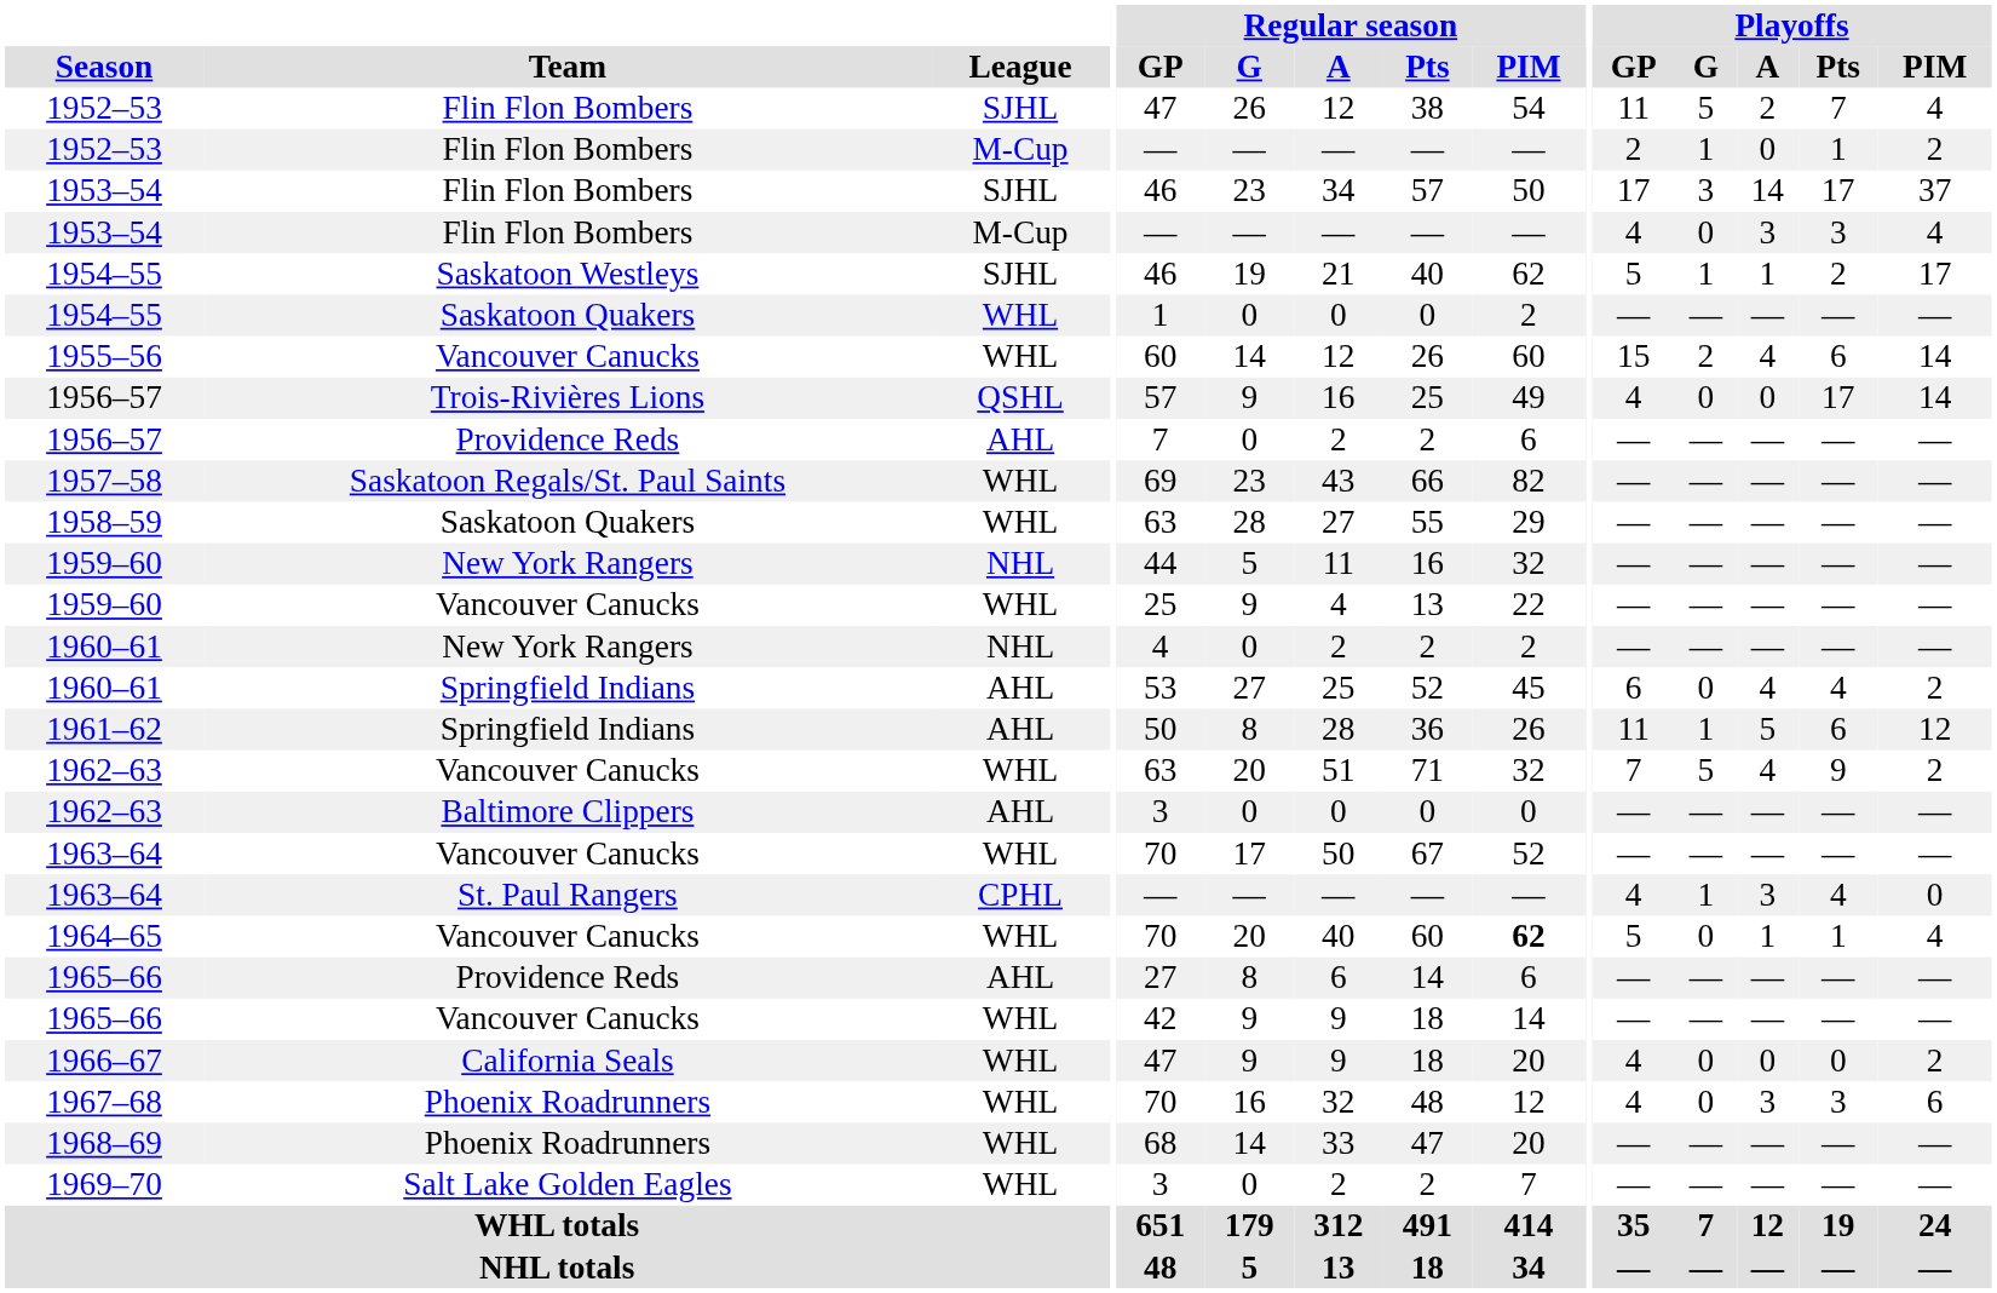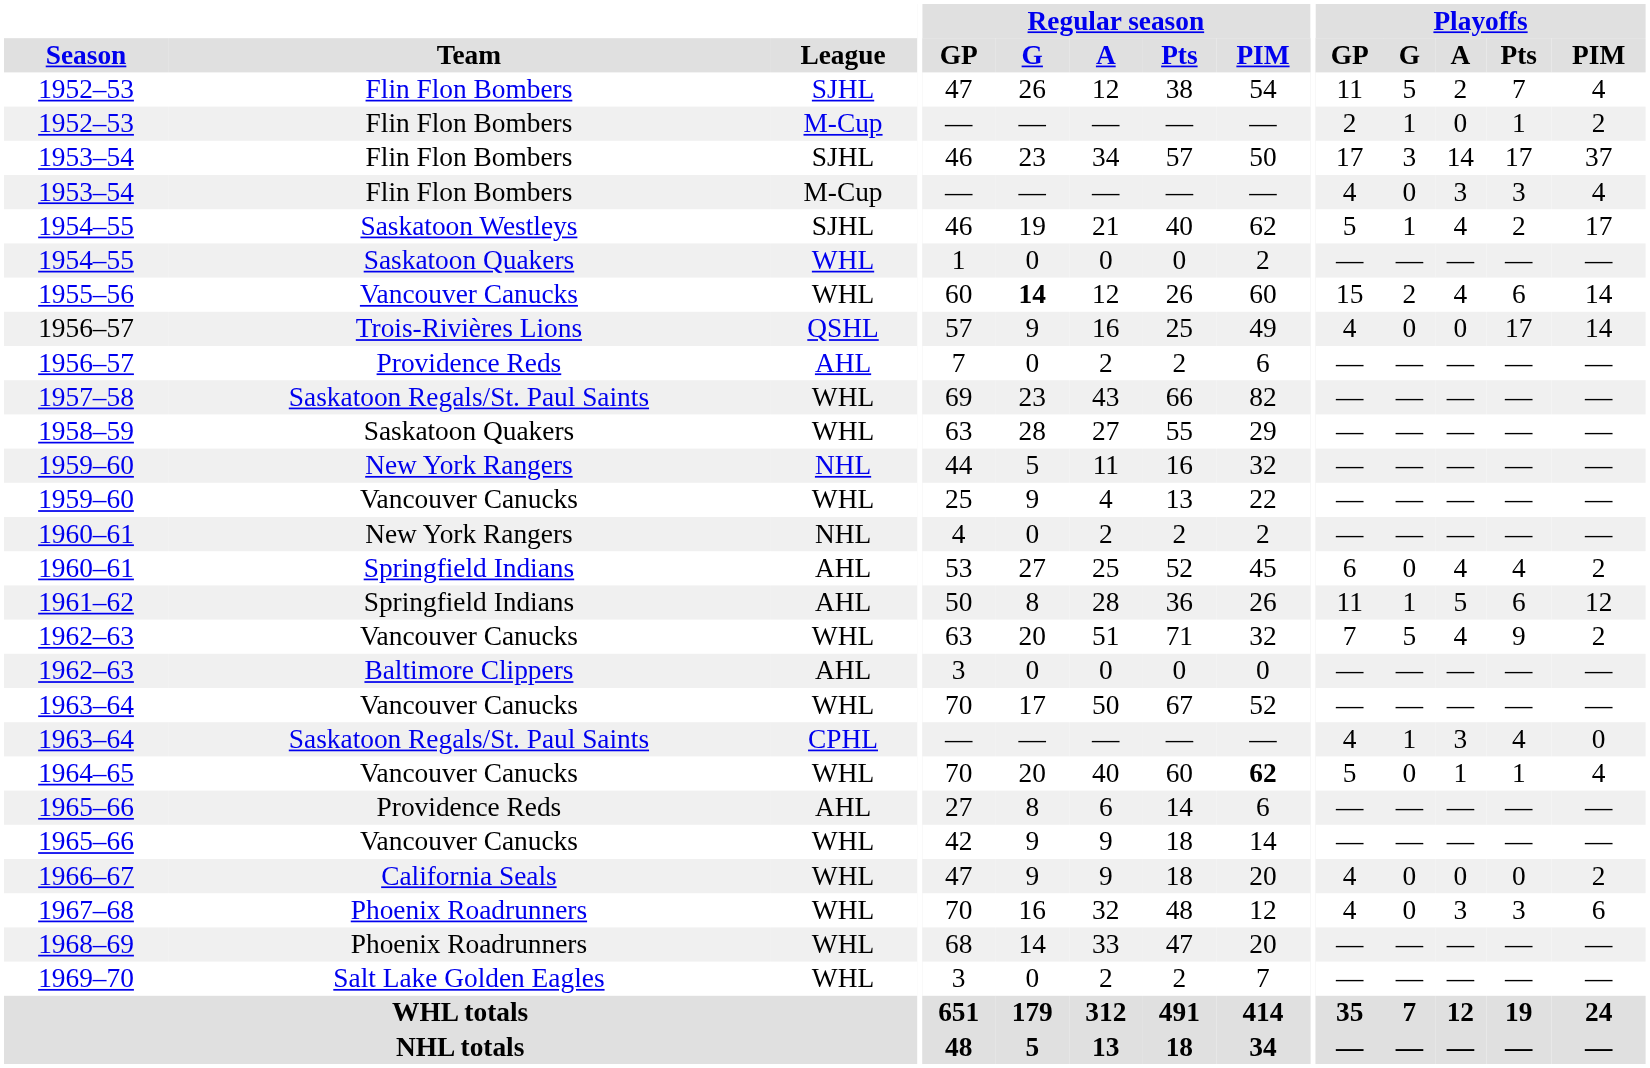 <table border="0" cellpadding="1" cellspacing="0" style="text-align:center; width:60em">
 <tr bgcolor="#e0e0e0">
 <th colspan="3" bgcolor="#ffffff"></th>
 <th rowspan="100" bgcolor="#ffffff"></th>
 <th colspan="5"><a href='#'>Regular season</a></th>
 <th rowspan="100" bgcolor="#ffffff"></th>
 <th colspan="5"><a href='#'>Playoffs</a></th>
 </tr>
 <tr bgcolor="#e0e0e0">
 <th><a href='#'>Season</a></th>
 <th>Team</th>
 <th>League</th>
 <th>GP</th>
 <th><a href='#'>G</a></th>
 <th><a href='#'>A</a></th>
 <th><a href='#'>Pts</a></th>
 <th><a href='#'>PIM</a></th>
 <th>GP</th>
 <th>G</th>
 <th>A</th>
 <th>Pts</th>
 <th>PIM</th>
 </tr>
 <tr>
 <td><a href='#'>1952–53</a></td>
 <td><a href='#'>Flin Flon Bombers</a></td>
 <td><a href='#'>SJHL</a></td>
 <td>47</td>
 <td>26</td>
 <td>12</td>
 <td>38</td>
 <td>54</td>
 <td>11</td>
 <td>5</td>
 <td>2</td>
 <td>7</td>
 <td>4</td>
 </tr>
 <tr bgcolor="#f0f0f0">
 <td><a href='#'>1952–53</a></td>
 <td>Flin Flon Bombers</td>
 <td><a href='#'>M-Cup</a></td>
 <td>—</td>
 <td>—</td>
 <td>—</td>
 <td>—</td>
 <td>—</td>
 <td>2</td>
 <td>1</td>
 <td>0</td>
 <td>1</td>
 <td>2</td>
 </tr>
 <tr>
 <td><a href='#'>1953–54</a></td>
 <td>Flin Flon Bombers</td>
 <td>SJHL</td>
 <td>46</td>
 <td>23</td>
 <td>34</td>
 <td>57</td>
 <td>50</td>
 <td>17</td>
 <td>3</td>
 <td>14</td>
 <td>17</td>
 <td>37</td>
 </tr>
 <tr bgcolor="#f0f0f0">
 <td><a href='#'>1953–54</a></td>
 <td>Flin Flon Bombers</td>
 <td>M-Cup</td>
 <td>—</td>
 <td>—</td>
 <td>—</td>
 <td>—</td>
 <td>—</td>
 <td>4</td>
 <td>0</td>
 <td>3</td>
 <td>3</td>
 <td>4</td>
 </tr>
 <tr>
 <td><a href='#'>1954–55</a></td>
 <td><a href='#'>Saskatoon Westleys</a></td>
 <td>SJHL</td>
 <td>46</td>
 <td>19</td>
 <td>21</td>
 <td>40</td>
 <td>62</td>
 <td>5</td>
 <td>1</td>
-<td>1</td>
+<td>4</td>
 <td>2</td>
 <td>17</td>
 </tr>
 <tr bgcolor="#f0f0f0">
 <td><a href='#'>1954–55</a></td>
 <td><a href='#'>Saskatoon Quakers</a></td>
 <td><a href='#'>WHL</a></td>
 <td>1</td>
 <td>0</td>
 <td>0</td>
 <td>0</td>
 <td>2</td>
 <td>—</td>
 <td>—</td>
 <td>—</td>
 <td>—</td>
 <td>—</td>
 </tr>
 <tr>
 <td><a href='#'>1955–56</a></td>
 <td><a href='#'>Vancouver Canucks</a></td>
 <td>WHL</td>
 <td>60</td>
-<td>14</td>
+<td><strong>14</strong></td>
 <td>12</td>
 <td>26</td>
 <td>60</td>
 <td>15</td>
 <td>2</td>
 <td>4</td>
 <td>6</td>
 <td>14</td>
 </tr>
 <tr bgcolor="#f0f0f0">
 <td>1956–57</td>
 <td><a href='#'>Trois-Rivières Lions</a></td>
 <td><a href='#'>QSHL</a></td>
 <td>57</td>
 <td>9</td>
 <td>16</td>
 <td>25</td>
 <td>49</td>
 <td>4</td>
 <td>0</td>
 <td>0</td>
 <td>17</td>
 <td>14</td>
 </tr>
 <tr>
 <td><a href='#'>1956–57</a></td>
 <td><a href='#'>Providence Reds</a></td>
 <td><a href='#'>AHL</a></td>
 <td>7</td>
 <td>0</td>
 <td>2</td>
 <td>2</td>
 <td>6</td>
 <td>—</td>
 <td>—</td>
 <td>—</td>
 <td>—</td>
 <td>—</td>
 </tr>
 <tr bgcolor="#f0f0f0">
 <td><a href='#'>1957–58</a></td>
 <td><a href='#'>Saskatoon Regals/St. Paul Saints</a></td>
 <td>WHL</td>
 <td>69</td>
 <td>23</td>
 <td>43</td>
 <td>66</td>
 <td>82</td>
 <td>—</td>
 <td>—</td>
 <td>—</td>
 <td>—</td>
 <td>—</td>
 </tr>
 <tr>
 <td><a href='#'>1958–59</a></td>
 <td>Saskatoon Quakers</td>
 <td>WHL</td>
 <td>63</td>
 <td>28</td>
 <td>27</td>
 <td>55</td>
 <td>29</td>
 <td>—</td>
 <td>—</td>
 <td>—</td>
 <td>—</td>
 <td>—</td>
 </tr>
 <tr bgcolor="#f0f0f0">
 <td><a href='#'>1959–60</a></td>
 <td><a href='#'>New York Rangers</a></td>
 <td><a href='#'>NHL</a></td>
 <td>44</td>
 <td>5</td>
 <td>11</td>
 <td>16</td>
 <td>32</td>
 <td>—</td>
 <td>—</td>
 <td>—</td>
 <td>—</td>
 <td>—</td>
 </tr>
 <tr>
 <td><a href='#'>1959–60</a></td>
 <td>Vancouver Canucks</td>
 <td>WHL</td>
 <td>25</td>
 <td>9</td>
 <td>4</td>
 <td>13</td>
 <td>22</td>
 <td>—</td>
 <td>—</td>
 <td>—</td>
 <td>—</td>
 <td>—</td>
 </tr>
 <tr bgcolor="#f0f0f0">
 <td><a href='#'>1960–61</a></td>
 <td>New York Rangers</td>
 <td>NHL</td>
 <td>4</td>
 <td>0</td>
 <td>2</td>
 <td>2</td>
 <td>2</td>
 <td>—</td>
 <td>—</td>
 <td>—</td>
 <td>—</td>
 <td>—</td>
 </tr>
 <tr>
 <td><a href='#'>1960–61</a></td>
 <td><a href='#'>Springfield Indians</a></td>
 <td>AHL</td>
 <td>53</td>
 <td>27</td>
 <td>25</td>
 <td>52</td>
 <td>45</td>
 <td>6</td>
 <td>0</td>
 <td>4</td>
 <td>4</td>
 <td>2</td>
 </tr>
 <tr bgcolor="#f0f0f0">
 <td><a href='#'>1961–62</a></td>
 <td>Springfield Indians</td>
 <td>AHL</td>
 <td>50</td>
 <td>8</td>
 <td>28</td>
 <td>36</td>
 <td>26</td>
 <td>11</td>
 <td>1</td>
 <td>5</td>
 <td>6</td>
 <td>12</td>
 </tr>
 <tr>
 <td><a href='#'>1962–63</a></td>
 <td>Vancouver Canucks</td>
 <td>WHL</td>
 <td>63</td>
 <td>20</td>
 <td>51</td>
 <td>71</td>
 <td>32</td>
 <td>7</td>
 <td>5</td>
 <td>4</td>
 <td>9</td>
 <td>2</td>
 </tr>
 <tr bgcolor="#f0f0f0">
 <td><a href='#'>1962–63</a></td>
 <td><a href='#'>Baltimore Clippers</a></td>
 <td>AHL</td>
 <td>3</td>
 <td>0</td>
 <td>0</td>
 <td>0</td>
 <td>0</td>
 <td>—</td>
 <td>—</td>
 <td>—</td>
 <td>—</td>
 <td>—</td>
 </tr>
 <tr>
 <td><a href='#'>1963–64</a></td>
 <td>Vancouver Canucks</td>
 <td>WHL</td>
 <td>70</td>
 <td>17</td>
 <td>50</td>
 <td>67</td>
 <td>52</td>
 <td>—</td>
 <td>—</td>
 <td>—</td>
 <td>—</td>
 <td>—</td>
 </tr>
 <tr bgcolor="#f0f0f0">
 <td><a href='#'>1963–64</a></td>
-<td><a href='#'>St. Paul Rangers</a></td>
+<td><a href='#'>Saskatoon Regals/St. Paul Saints</a></td>
 <td><a href='#'>CPHL</a></td>
 <td>—</td>
 <td>—</td>
 <td>—</td>
 <td>—</td>
 <td>—</td>
 <td>4</td>
 <td>1</td>
 <td>3</td>
 <td>4</td>
 <td>0</td>
 </tr>
 <tr>
 <td><a href='#'>1964–65</a></td>
 <td>Vancouver Canucks</td>
 <td>WHL</td>
 <td>70</td>
 <td>20</td>
 <td>40</td>
 <td>60</td>
 <td><strong>62</strong></td>
 <td>5</td>
 <td>0</td>
 <td>1</td>
 <td>1</td>
 <td>4</td>
 </tr>
 <tr bgcolor="#f0f0f0">
 <td><a href='#'>1965–66</a></td>
 <td>Providence Reds</td>
 <td>AHL</td>
 <td>27</td>
 <td>8</td>
 <td>6</td>
 <td>14</td>
 <td>6</td>
 <td>—</td>
 <td>—</td>
 <td>—</td>
 <td>—</td>
 <td>—</td>
 </tr>
 <tr>
 <td><a href='#'>1965–66</a></td>
 <td>Vancouver Canucks</td>
 <td>WHL</td>
 <td>42</td>
 <td>9</td>
 <td>9</td>
 <td>18</td>
 <td>14</td>
 <td>—</td>
 <td>—</td>
 <td>—</td>
 <td>—</td>
 <td>—</td>
 </tr>
 <tr bgcolor="#f0f0f0">
 <td><a href='#'>1966–67</a></td>
 <td><a href='#'>California Seals</a></td>
 <td>WHL</td>
 <td>47</td>
 <td>9</td>
 <td>9</td>
 <td>18</td>
 <td>20</td>
 <td>4</td>
 <td>0</td>
 <td>0</td>
 <td>0</td>
 <td>2</td>
 </tr>
 <tr>
 <td><a href='#'>1967–68</a></td>
 <td><a href='#'>Phoenix Roadrunners</a></td>
 <td>WHL</td>
 <td>70</td>
 <td>16</td>
 <td>32</td>
 <td>48</td>
 <td>12</td>
 <td>4</td>
 <td>0</td>
 <td>3</td>
 <td>3</td>
 <td>6</td>
 </tr>
 <tr bgcolor="#f0f0f0">
 <td><a href='#'>1968–69</a></td>
 <td>Phoenix Roadrunners</td>
 <td>WHL</td>
 <td>68</td>
 <td>14</td>
 <td>33</td>
 <td>47</td>
 <td>20</td>
 <td>—</td>
 <td>—</td>
 <td>—</td>
 <td>—</td>
 <td>—</td>
 </tr>
 <tr>
 <td><a href='#'>1969–70</a></td>
 <td><a href='#'>Salt Lake Golden Eagles</a></td>
 <td>WHL</td>
 <td>3</td>
 <td>0</td>
 <td>2</td>
 <td>2</td>
 <td>7</td>
 <td>—</td>
 <td>—</td>
 <td>—</td>
 <td>—</td>
 <td>—</td>
 </tr>
 <tr bgcolor="#e0e0e0">
 <th colspan="3">WHL totals</th>
 <th>651</th>
 <th>179</th>
 <th>312</th>
 <th>491</th>
 <th>414</th>
 <th>35</th>
 <th>7</th>
 <th>12</th>
 <th>19</th>
 <th>24</th>
 </tr>
 <tr bgcolor="#e0e0e0">
 <th colspan="3">NHL totals</th>
 <th>48</th>
 <th>5</th>
 <th>13</th>
 <th>18</th>
 <th>34</th>
 <th>—</th>
 <th>—</th>
 <th>—</th>
 <th>—</th>
 <th>—</th>
 </tr>
 </table>
